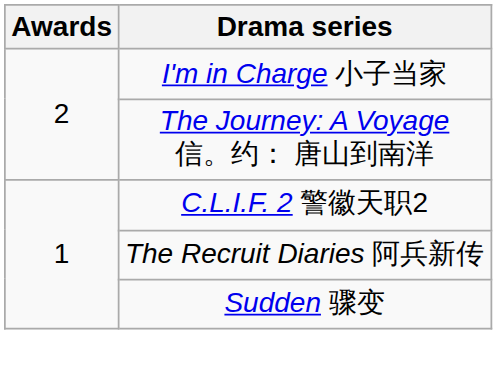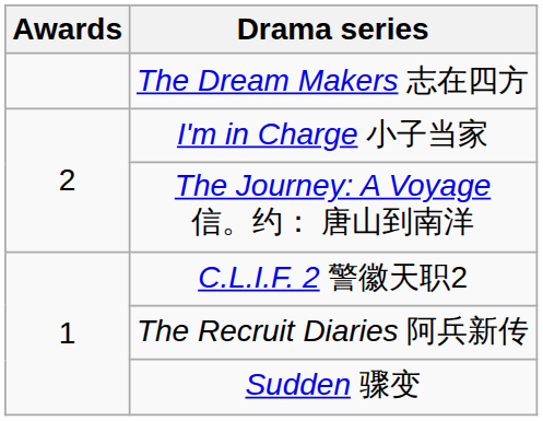 <table class="wikitable" style="text-align: center">
 <tr>
 <th scope="col" width="55">Awards</th>
 <th scope="col" align="center">Drama series</th>
+</tr>
+<tr>
+<td></td>
+<td><em><a href='#'>The Dream Makers</a></em> 志在四方</td>
 </tr>
 <tr>
 <td rowspan="2" style="text-align:center;">2</td>
 <td><em><a href='#'>I'm in Charge</a></em> 小子当家</td>
 </tr>
 <tr>
 <td><em><a href='#'>The Journey: A Voyage</a></em> <br> 信。约： 唐山到南洋</td>
 </tr>
 <tr>
 <td rowspan="3" style="text-align:center;">1</td>
 <td><em><a href='#'>C.L.I.F. 2</a></em> 警徽天职2 </td>
 </tr>
 <tr>
 <td><em>The Recruit Diaries</em> 阿兵新传</td>
 </tr>
 <tr>
 <td><em><a href='#'>Sudden</a></em> 骤变</td>
 </tr>
 </table>
